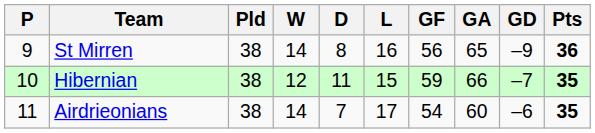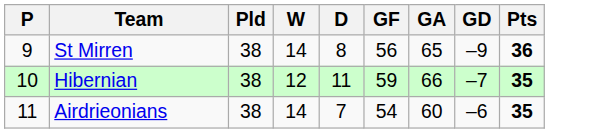 <table class="wikitable" style="text-align: center;">
 <tr>
 <th width=30>P</th>
 <th width=140>Team</th>
 <th width=30>Pld</th>
 <th width=30>W</th>
 <th width=30>D</th>
-<th width=30>L</th>
 <th width=30>GF</th>
 <th width=30>GA</th>
 <th width=30>GD</th>
 <th width=30>Pts</th>
 </tr>
 <tr>
 <td>9</td>
 <td align=left><a href='#'>St Mirren</a></td>
 <td>38</td>
 <td>14</td>
 <td>8</td>
-<td>16</td>
 <td>56</td>
 <td>65</td>
 <td>–9</td>
 <td><strong>36</strong></td>
 </tr>
 <tr style="background:#ccffcc;">
 <td>10</td>
 <td align=left><a href='#'>Hibernian</a></td>
 <td>38</td>
 <td>12</td>
 <td>11</td>
-<td>15</td>
 <td>59</td>
 <td>66</td>
 <td>–7</td>
 <td><strong>35</strong></td>
 </tr>
 <tr>
 <td>11</td>
 <td align=left><a href='#'>Airdrieonians</a></td>
 <td>38</td>
 <td>14</td>
 <td>7</td>
-<td>17</td>
 <td>54</td>
 <td>60</td>
 <td>–6</td>
 <td><strong>35</strong></td>
 </tr>
 </table>
